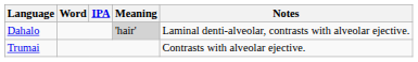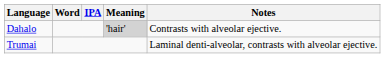 <table class="wikitable">
 <tr>
 <th>Language</th>
 <th>Word</th>
 <th><a href='#'>IPA</a></th>
 <th>Meaning</th>
 <th>Notes</th>
 </tr>
 <tr>
 <td><a href='#'>Dahalo</a></td>
 <td colspan=2 align=center></td>
 <td style="background: lightgrey;">'hair'</td>
-<td>Laminal denti-alveolar, contrasts with alveolar ejective.</td>
+<td>Contrasts with alveolar ejective.</td>
 </tr>
 <tr>
 <td><a href='#'>Trumai</a></td>
 <td colspan="3"></td>
-<td>Contrasts with alveolar ejective.</td>
+<td>Laminal denti-alveolar, contrasts with alveolar ejective.</td>
 </tr>
 </table>
